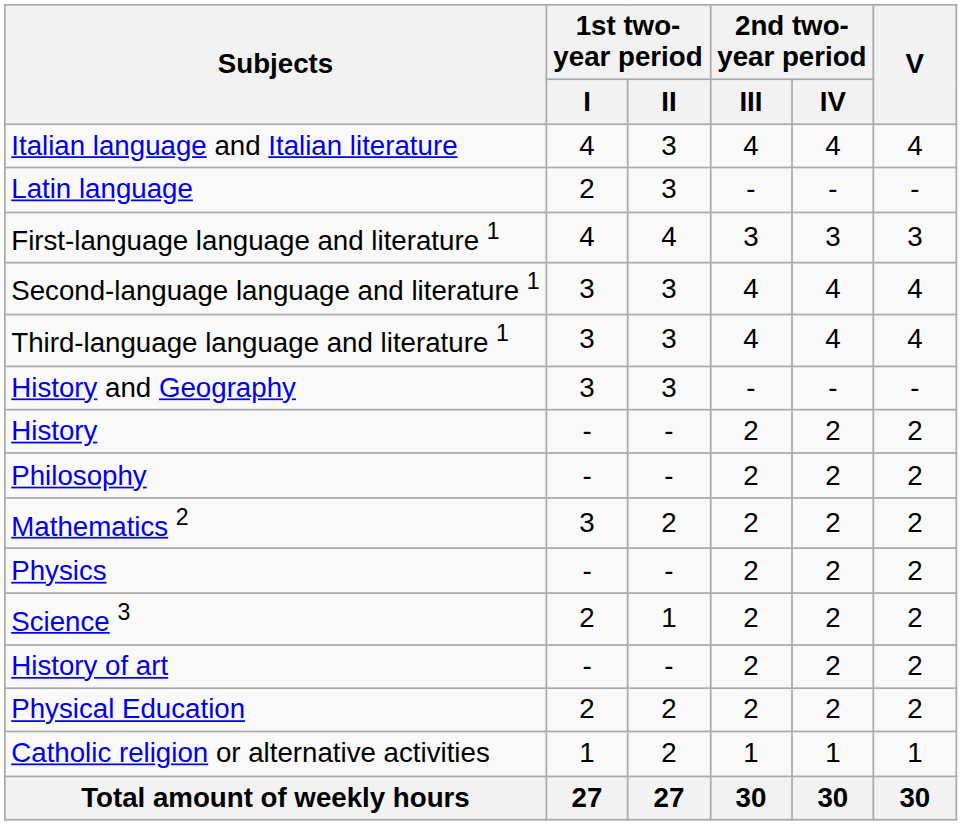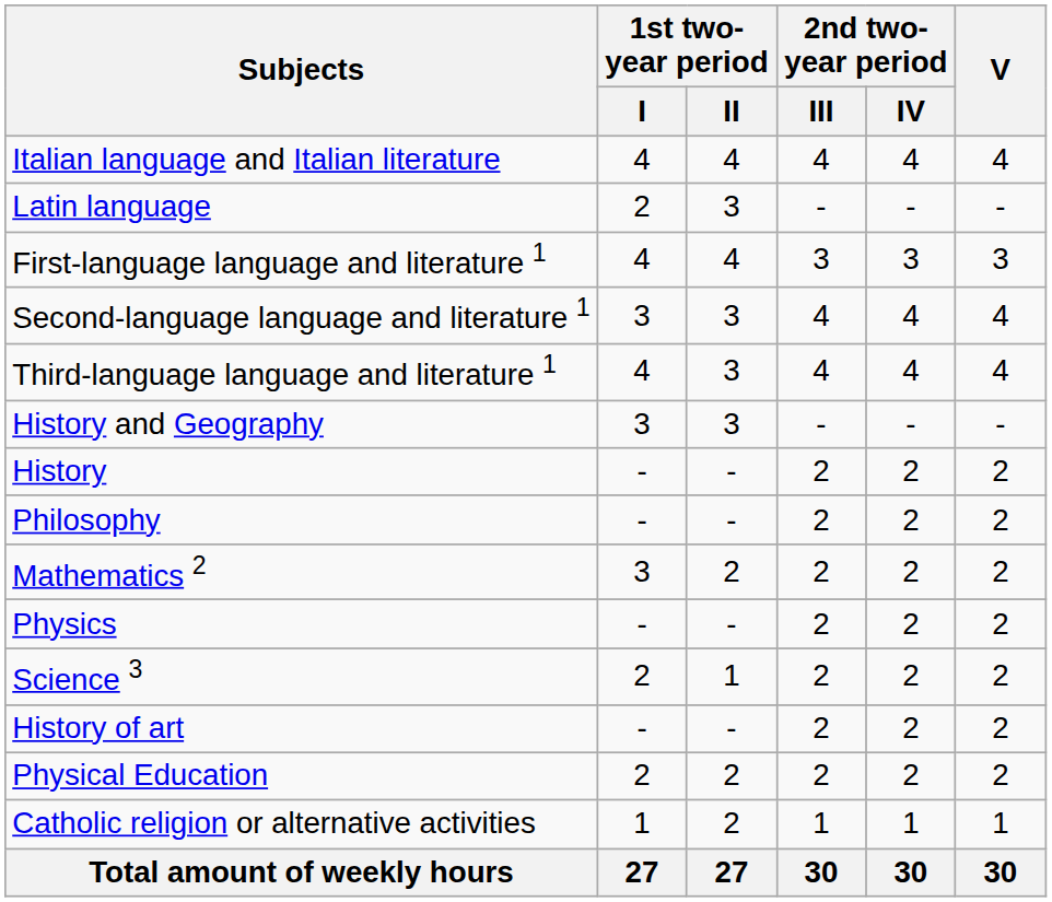 <table class="wikitable">
 <tr>
 <th rowspan="2">Subjects</th>
 <th colspan="2">1st two-year period</th>
 <th colspan="2">2nd two-year period</th>
 <th width="40px" rowspan="2">V</th>
 </tr>
 <tr>
 <th width="40px">I</th>
 <th width="40px">II</th>
 <th width="40px">III</th>
 <th width="40px">IV</th>
 </tr>
 <tr align="center">
 <td align="left"><a href='#'>Italian language</a> and <a href='#'>Italian literature</a></td>
 <td>4</td>
-<td>3</td>
+<td>4</td>
 <td>4</td>
 <td>4</td>
 <td>4</td>
 </tr>
 <tr align="center">
 <td align="left"><a href='#'>Latin language</a></td>
 <td>2</td>
 <td>3</td>
 <td>-</td>
 <td>-</td>
 <td>-</td>
 </tr>
 <tr align="center">
 <td align="left">First-language language and literature <sup>1</sup></td>
 <td>4</td>
 <td>4</td>
 <td>3</td>
 <td>3</td>
 <td>3</td>
 </tr>
 <tr align="center">
 <td align="left">Second-language language and literature <sup>1</sup></td>
 <td>3</td>
 <td>3</td>
 <td>4</td>
 <td>4</td>
 <td>4</td>
 </tr>
 <tr align="center">
 <td align="left">Third-language language and literature <sup>1</sup></td>
-<td>3</td>
+<td>4</td>
 <td>3</td>
 <td>4</td>
 <td>4</td>
 <td>4</td>
 </tr>
 <tr align="center">
 <td align="left"><a href='#'>History</a> and <a href='#'>Geography</a></td>
 <td>3</td>
 <td>3</td>
 <td>-</td>
 <td>-</td>
 <td>-</td>
 </tr>
 <tr align="center">
 <td align="left"><a href='#'>History</a></td>
 <td>-</td>
 <td>-</td>
 <td>2</td>
 <td>2</td>
 <td>2</td>
 </tr>
 <tr align="center">
 <td align="left"><a href='#'>Philosophy</a></td>
 <td>-</td>
 <td>-</td>
 <td>2</td>
 <td>2</td>
 <td>2</td>
 </tr>
 <tr align="center">
 <td align="left"><a href='#'>Mathematics</a> <sup>2</sup></td>
 <td>3</td>
 <td>2</td>
 <td>2</td>
 <td>2</td>
 <td>2</td>
 </tr>
 <tr align="center">
 <td align="left"><a href='#'>Physics</a></td>
 <td>-</td>
 <td>-</td>
 <td>2</td>
 <td>2</td>
 <td>2</td>
 </tr>
 <tr align="center">
 <td align="left"><a href='#'>Science</a> <sup>3</sup></td>
 <td>2</td>
 <td>1</td>
 <td>2</td>
 <td>2</td>
 <td>2</td>
 </tr>
 <tr align="center">
 <td align="left"><a href='#'>History of art</a></td>
 <td>-</td>
 <td>-</td>
 <td>2</td>
 <td>2</td>
 <td>2</td>
 </tr>
 <tr align="center">
 <td align="left"><a href='#'>Physical Education</a></td>
 <td>2</td>
 <td>2</td>
 <td>2</td>
 <td>2</td>
 <td>2</td>
 </tr>
 <tr align="center">
 <td align="left"><a href='#'>Catholic religion</a> or alternative activities</td>
 <td>1</td>
 <td>2</td>
 <td>1</td>
 <td>1</td>
 <td>1</td>
 </tr>
 <tr>
 <th>Total amount of weekly hours</th>
 <th>27</th>
 <th>27</th>
 <th>30</th>
 <th>30</th>
 <th>30</th>
 </tr>
 </table>
